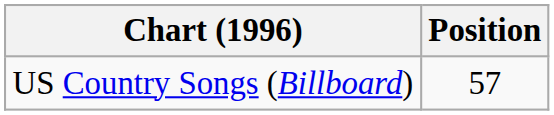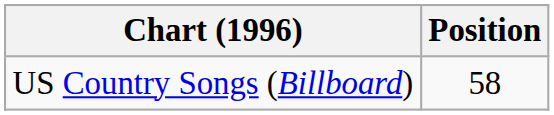 <table class="wikitable sortable">
 <tr>
 <th scope="col">Chart (1996)</th>
 <th scope="col">Position</th>
 </tr>
 <tr>
 <td>US <a href='#'>Country Songs</a> (<em><a href='#'>Billboard</a></em>)</td>
-<td align="center">57</td>
+<td align="center">58</td>
 </tr>
 </table>
